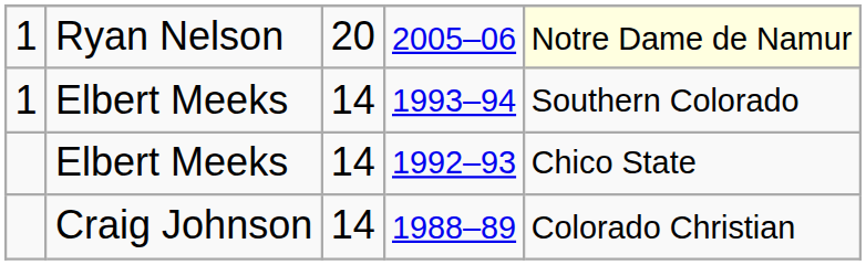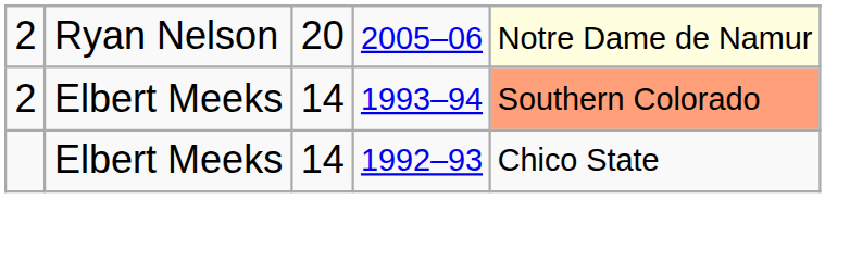 <table class="wikitable">
 <tr>
 </tr>
 <tr>
-<td>1</td>
+<td>2</td>
 <td>Ryan Nelson</td>
 <td>20</td>
 <td style="font-size:80%;"><a href='#'>2005–06</a></td>
 <td style="background: lightyellow; font-size:80%;">Notre Dame de Namur</td>
 </tr>
 <tr>
-<td>1</td>
+<td>2</td>
 <td>Elbert Meeks</td>
 <td>14</td>
 <td style="font-size:80%;"><a href='#'>1993–94</a></td>
-<td style="font-size:80%;">Southern Colorado</td>
+<td style="background: lightsalmon; font-size:80%;">Southern Colorado</td>
 </tr>
 <tr>
 <td></td>
 <td>Elbert Meeks</td>
 <td>14</td>
 <td style="font-size:80%;"><a href='#'>1992–93</a></td>
 <td style="font-size:80%;">Chico State</td>
 </tr>
-<tr>
-<td></td>
-<td>Craig Johnson</td>
-<td>14</td>
-<td style="font-size:80%;"><a href='#'>1988–89</a></td>
-<td style="font-size:80%;">Colorado Christian</td>
-</tr>
 </table>
